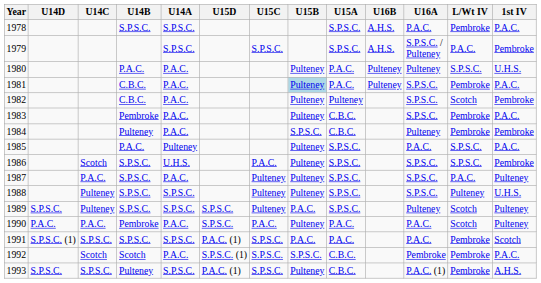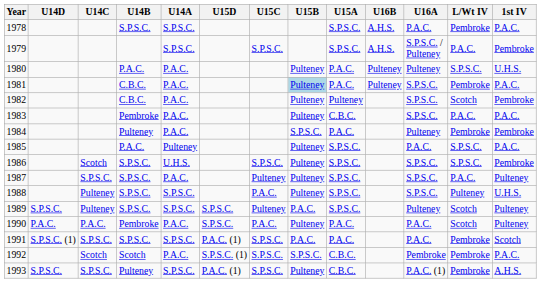 <table class="wikitable">
 <tr>
 <th>Year</th>
 <th>U14D</th>
 <th>U14C</th>
 <th>U14B</th>
 <th>U14A</th>
 <th>U15D</th>
 <th>U15C</th>
 <th>U15B</th>
 <th>U15A</th>
 <th>U16B</th>
 <th>U16A</th>
 <th>L/Wt IV</th>
 <th>1st IV</th>
 </tr>
 <tr>
 <td>1978</td>
 <td></td>
 <td></td>
 <td><a href='#'>S.P.S.C.</a></td>
 <td><a href='#'>S.P.S.C.</a></td>
 <td></td>
 <td></td>
 <td></td>
 <td><a href='#'>S.P.S.C.</a></td>
 <td><a href='#'>A.H.S.</a></td>
 <td><a href='#'>P.A.C.</a></td>
 <td><a href='#'>Pembroke</a></td>
 <td><a href='#'>P.A.C.</a></td>
 </tr>
 <tr>
 <td>1979</td>
 <td></td>
 <td></td>
 <td></td>
 <td><a href='#'>S.P.S.C.</a></td>
 <td></td>
 <td><a href='#'>S.P.S.C.</a></td>
 <td></td>
 <td><a href='#'>S.P.S.C.</a></td>
 <td><a href='#'>A.H.S.</a></td>
 <td><a href='#'>S.P.S.C.</a> /<br><a href='#'>Pulteney</a></td>
 <td><a href='#'>P.A.C.</a></td>
 <td><a href='#'>Pembroke</a></td>
 </tr>
 <tr>
 <td>1980</td>
 <td></td>
 <td></td>
 <td><a href='#'>P.A.C.</a></td>
 <td><a href='#'>P.A.C.</a></td>
 <td></td>
 <td></td>
 <td><a href='#'>Pulteney</a></td>
 <td><a href='#'>P.A.C.</a></td>
 <td><a href='#'>Pulteney</a></td>
 <td><a href='#'>Pulteney</a></td>
 <td><a href='#'>S.P.S.C.</a></td>
 <td><a href='#'>U.H.S.</a></td>
 </tr>
 <tr>
 <td>1981</td>
 <td></td>
 <td></td>
 <td><a href='#'>C.B.C.</a></td>
 <td><a href='#'>P.A.C.</a></td>
 <td></td>
 <td></td>
 <td style="background: lightblue;"><a href='#'>Pulteney</a></td>
 <td><a href='#'>P.A.C.</a></td>
 <td><a href='#'>Pulteney</a></td>
 <td><a href='#'>S.P.S.C.</a></td>
 <td><a href='#'>Pembroke</a></td>
 <td><a href='#'>P.A.C.</a></td>
 </tr>
 <tr>
 <td>1982</td>
 <td></td>
 <td></td>
 <td><a href='#'>C.B.C.</a></td>
 <td><a href='#'>P.A.C.</a></td>
 <td></td>
 <td></td>
 <td><a href='#'>Pulteney</a></td>
 <td><a href='#'>Pulteney</a></td>
 <td></td>
 <td><a href='#'>S.P.S.C.</a></td>
 <td><a href='#'>Scotch</a></td>
 <td><a href='#'>Pembroke</a></td>
 </tr>
 <tr>
 <td>1983</td>
 <td></td>
 <td></td>
 <td><a href='#'>Pembroke</a></td>
 <td><a href='#'>P.A.C.</a></td>
 <td></td>
 <td></td>
 <td><a href='#'>Pulteney</a></td>
 <td><a href='#'>C.B.C.</a></td>
 <td></td>
 <td><a href='#'>S.P.S.C.</a></td>
-<td><a href='#'>Pembroke</a></td>
+<td><a href='#'>P.A.C.</a></td>
 <td><a href='#'>P.A.C.</a></td>
 </tr>
 <tr>
 <td>1984</td>
 <td></td>
 <td></td>
 <td><a href='#'>Pulteney</a></td>
 <td><a href='#'>P.A.C.</a></td>
 <td></td>
 <td></td>
 <td><a href='#'>S.P.S.C.</a></td>
-<td><a href='#'>C.B.C.</a></td>
+<td><a href='#'>P.A.C.</a></td>
 <td></td>
 <td><a href='#'>Pulteney</a></td>
 <td><a href='#'>Pembroke</a></td>
 <td><a href='#'>Pembroke</a></td>
 </tr>
 <tr>
 <td>1985</td>
 <td></td>
 <td></td>
 <td><a href='#'>P.A.C.</a></td>
 <td><a href='#'>Pulteney</a></td>
 <td></td>
 <td></td>
 <td><a href='#'>Pulteney</a></td>
 <td><a href='#'>S.P.S.C.</a></td>
 <td></td>
 <td><a href='#'>P.A.C.</a></td>
 <td><a href='#'>S.P.S.C.</a></td>
 <td><a href='#'>P.A.C.</a></td>
 </tr>
 <tr>
 <td>1986</td>
 <td></td>
 <td><a href='#'>Scotch</a></td>
 <td><a href='#'>S.P.S.C.</a></td>
 <td><a href='#'>U.H.S.</a></td>
 <td></td>
-<td><a href='#'>P.A.C.</a></td>
+<td><a href='#'>S.P.S.C.</a></td>
 <td><a href='#'>Pulteney</a></td>
 <td><a href='#'>S.P.S.C.</a></td>
 <td></td>
 <td><a href='#'>S.P.S.C.</a></td>
 <td><a href='#'>S.P.S.C.</a></td>
 <td><a href='#'>Pembroke</a></td>
 </tr>
 <tr>
 <td>1987</td>
 <td></td>
-<td><a href='#'>P.A.C.</a></td>
+<td><a href='#'>S.P.S.C.</a></td>
 <td><a href='#'>S.P.S.C.</a></td>
 <td><a href='#'>P.A.C.</a></td>
 <td></td>
 <td><a href='#'>Pulteney</a></td>
 <td><a href='#'>Pulteney</a></td>
 <td><a href='#'>S.P.S.C.</a></td>
 <td></td>
 <td><a href='#'>S.P.S.C.</a></td>
 <td><a href='#'>P.A.C.</a></td>
 <td><a href='#'>Pulteney</a></td>
 </tr>
 <tr>
 <td>1988</td>
 <td></td>
 <td><a href='#'>Pulteney</a></td>
 <td><a href='#'>S.P.S.C.</a></td>
 <td><a href='#'>S.P.S.C.</a></td>
 <td></td>
-<td><a href='#'>Pulteney</a></td>
+<td><a href='#'>P.A.C.</a></td>
 <td><a href='#'>Pulteney</a></td>
 <td><a href='#'>S.P.S.C.</a></td>
 <td></td>
 <td><a href='#'>S.P.S.C.</a></td>
 <td><a href='#'>Pulteney</a></td>
 <td><a href='#'>U.H.S.</a></td>
 </tr>
 <tr>
 <td>1989</td>
 <td><a href='#'>S.P.S.C.</a></td>
 <td><a href='#'>Pulteney</a></td>
 <td><a href='#'>S.P.S.C.</a></td>
 <td><a href='#'>S.P.S.C.</a></td>
 <td><a href='#'>S.P.S.C.</a></td>
 <td><a href='#'>Pulteney</a></td>
 <td><a href='#'>P.A.C.</a></td>
 <td><a href='#'>S.P.S.C.</a></td>
 <td></td>
 <td><a href='#'>Pulteney</a></td>
 <td><a href='#'>Scotch</a></td>
 <td><a href='#'>Pulteney</a></td>
 </tr>
 <tr>
 <td>1990</td>
 <td><a href='#'>P.A.C.</a></td>
 <td><a href='#'>P.A.C.</a></td>
 <td><a href='#'>Pembroke</a></td>
 <td><a href='#'>P.A.C.</a></td>
 <td><a href='#'>S.P.S.C.</a></td>
 <td><a href='#'>P.A.C.</a></td>
 <td><a href='#'>Pulteney</a></td>
 <td><a href='#'>P.A.C.</a></td>
 <td></td>
 <td><a href='#'>P.A.C.</a></td>
 <td><a href='#'>Scotch</a></td>
 <td><a href='#'>Pulteney</a></td>
 </tr>
 <tr>
 <td>1991</td>
 <td><a href='#'>S.P.S.C.</a> (1)</td>
 <td><a href='#'>S.P.S.C.</a></td>
 <td><a href='#'>S.P.S.C.</a></td>
 <td><a href='#'>S.P.S.C.</a></td>
 <td><a href='#'>P.A.C.</a> (1)</td>
 <td><a href='#'>S.P.S.C.</a></td>
 <td><a href='#'>P.A.C.</a></td>
 <td><a href='#'>P.A.C.</a></td>
 <td></td>
 <td><a href='#'>P.A.C.</a></td>
 <td><a href='#'>Pembroke</a></td>
 <td><a href='#'>Scotch</a></td>
 </tr>
 <tr>
 <td>1992</td>
 <td></td>
 <td><a href='#'>Scotch</a></td>
 <td><a href='#'>Scotch</a></td>
 <td><a href='#'>P.A.C.</a></td>
 <td><a href='#'>S.P.S.C.</a> (1)</td>
 <td><a href='#'>S.P.S.C.</a></td>
 <td><a href='#'>S.P.S.C.</a></td>
 <td><a href='#'>C.B.C.</a></td>
 <td></td>
 <td><a href='#'>Pembroke</a></td>
 <td><a href='#'>Pembroke</a></td>
 <td><a href='#'>P.A.C.</a></td>
 </tr>
 <tr>
 <td>1993</td>
 <td><a href='#'>S.P.S.C.</a></td>
 <td><a href='#'>S.P.S.C.</a></td>
 <td><a href='#'>Pulteney</a></td>
 <td><a href='#'>S.P.S.C.</a></td>
 <td><a href='#'>P.A.C.</a> (1)</td>
 <td><a href='#'>S.P.S.C.</a></td>
 <td><a href='#'>Pulteney</a></td>
 <td><a href='#'>C.B.C.</a></td>
 <td></td>
 <td><a href='#'>P.A.C.</a> (1)</td>
 <td><a href='#'>Pembroke</a></td>
 <td><a href='#'>A.H.S.</a></td>
 </tr>
 </table>
